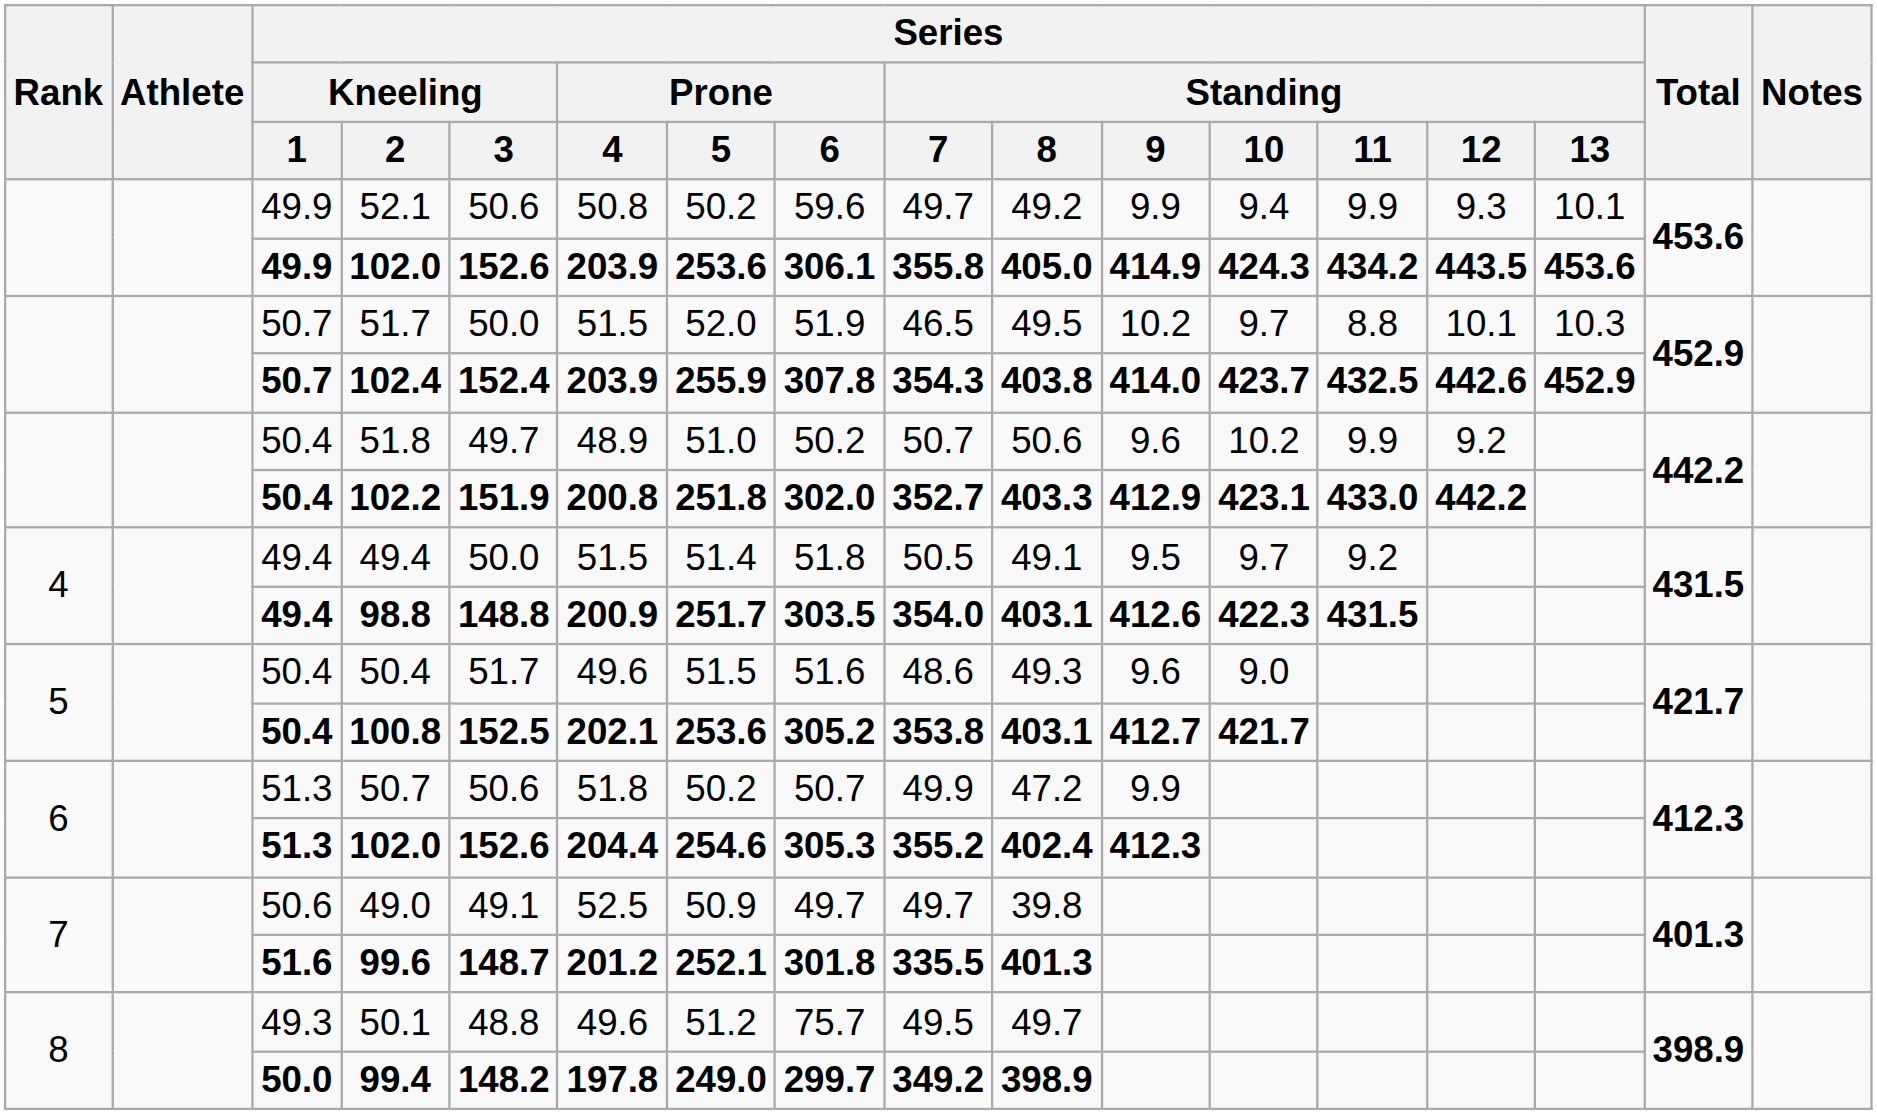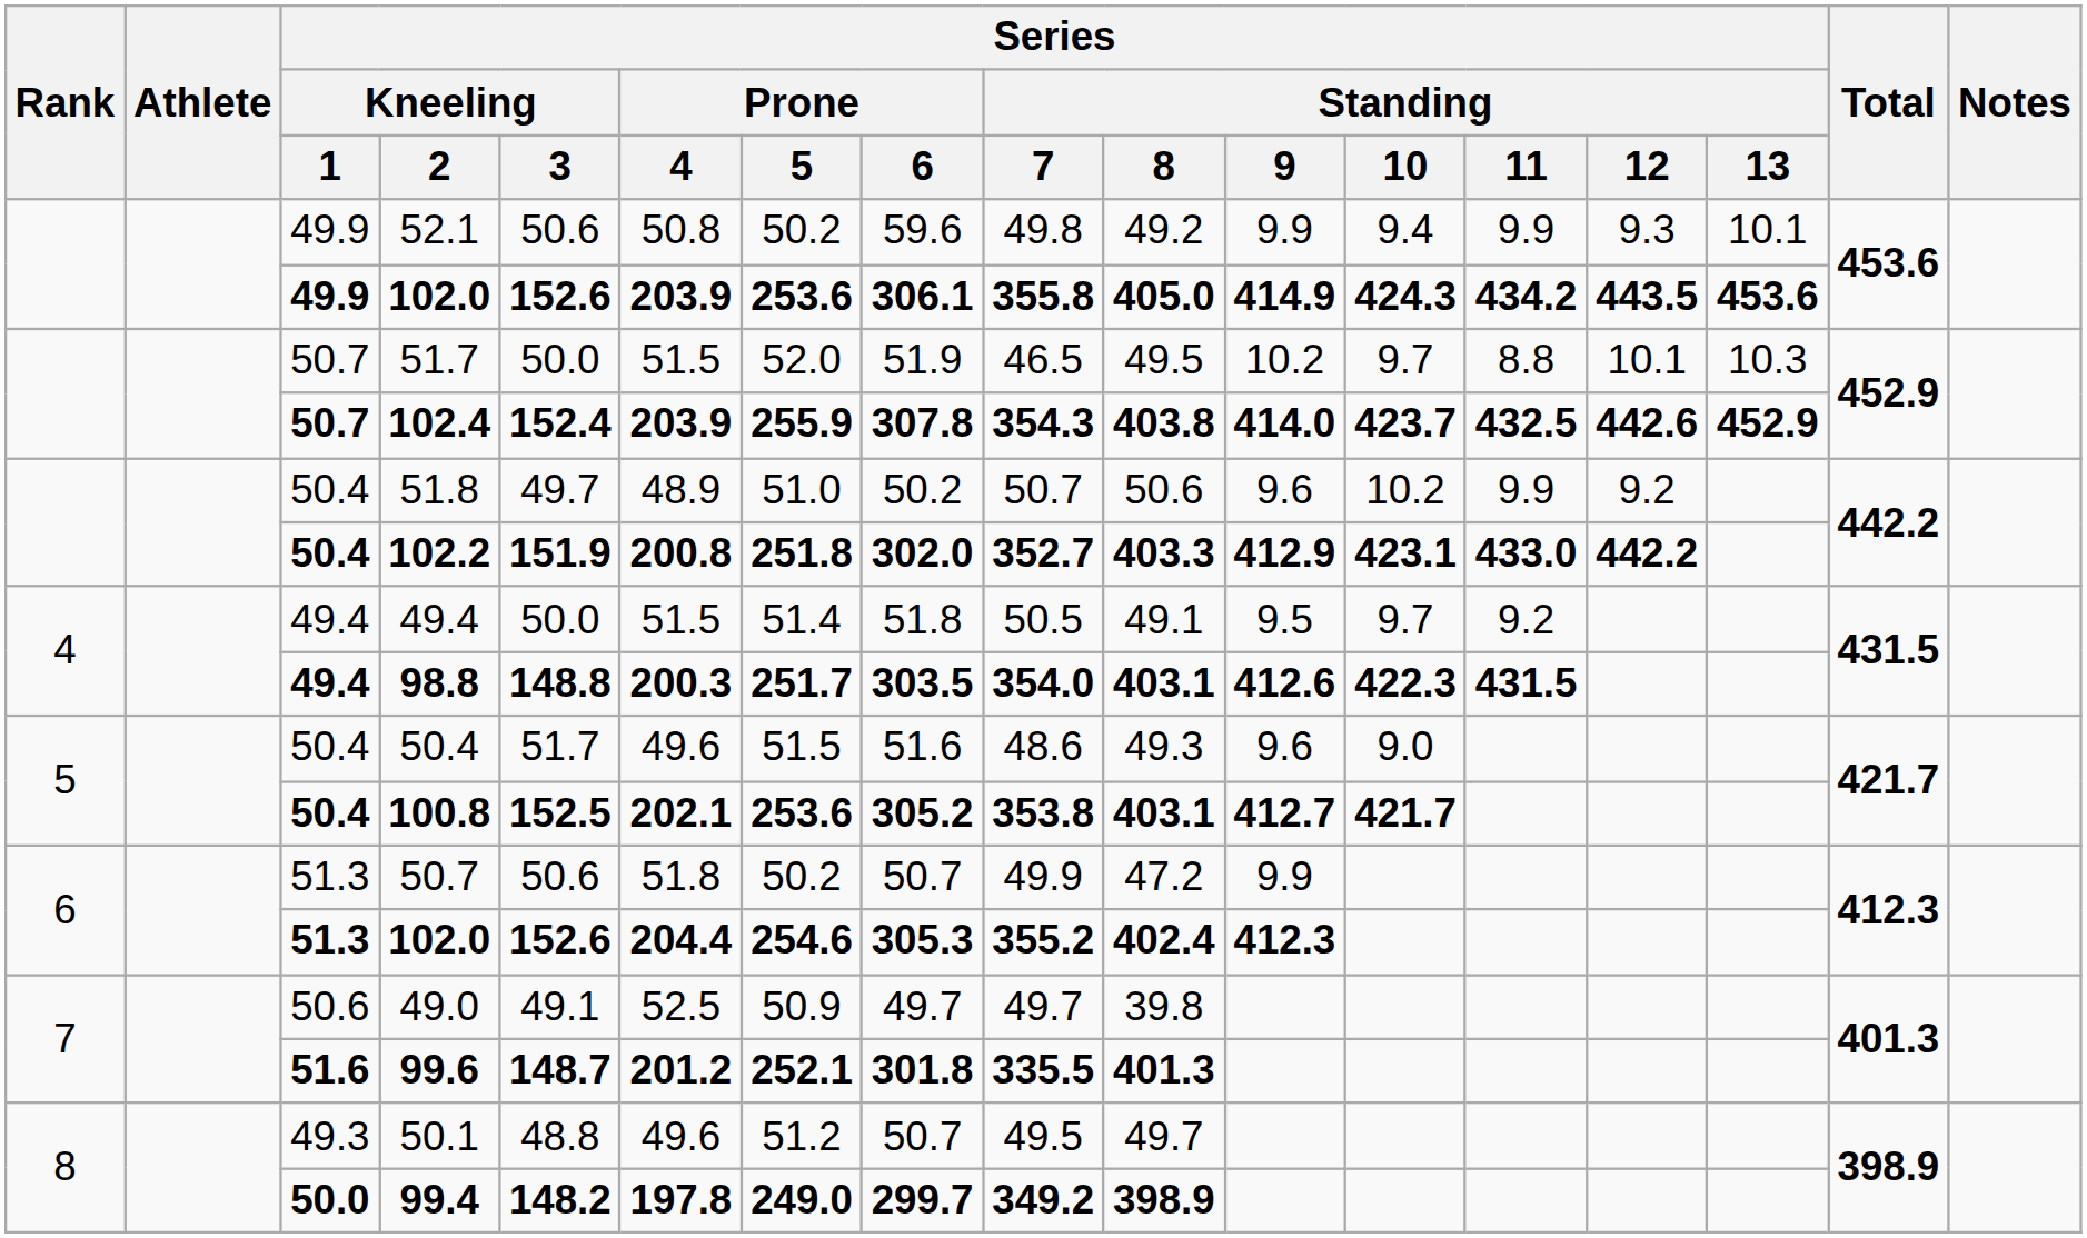 <table class="wikitable" style="text-align:center">
 <tr>
 <th rowspan=3>Rank</th>
 <th rowspan=3>Athlete</th>
 <th colspan=13>Series</th>
 <th rowspan=3>Total</th>
 <th rowspan=3>Notes</th>
 </tr>
 <tr>
 <th colspan=3>Kneeling</th>
 <th colspan=3>Prone</th>
 <th colspan=7>Standing</th>
 </tr>
 <tr>
 <th width=30>1</th>
 <th width=30>2</th>
 <th width=30>3</th>
 <th width=30>4</th>
 <th width=30>5</th>
 <th width=30>6</th>
 <th width=30>7</th>
 <th width=30>8</th>
 <th width=30>9</th>
 <th width=30>10</th>
 <th width=30>11</th>
 <th width=30>12</th>
 <th width=30>13</th>
 </tr>
 <tr>
 <td rowspan=2></td>
 <td rowspan=2 align=left></td>
 <td>49.9</td>
 <td>52.1</td>
 <td>50.6</td>
 <td>50.8</td>
 <td>50.2</td>
 <td>59.6</td>
-<td>49.7</td>
+<td>49.8</td>
 <td>49.2</td>
 <td>9.9</td>
 <td>9.4</td>
 <td>9.9</td>
 <td>9.3</td>
 <td>10.1</td>
 <td rowspan="2"><strong>453.6</strong></td>
 <td rowspan=2></td>
 </tr>
 <tr>
 <td><strong>49.9</strong></td>
 <td><strong>102.0</strong></td>
 <td><strong>152.6</strong></td>
 <td><strong>203.9</strong></td>
 <td><strong>253.6</strong></td>
 <td><strong>306.1</strong></td>
 <td><strong>355.8</strong></td>
 <td><strong>405.0</strong></td>
 <td><strong>414.9</strong></td>
 <td><strong>424.3</strong></td>
 <td><strong>434.2</strong></td>
 <td><strong>443.5</strong></td>
 <td><strong>453.6</strong></td>
 </tr>
 <tr>
 <td rowspan=2></td>
 <td rowspan=2 align=left></td>
 <td>50.7</td>
 <td>51.7</td>
 <td>50.0</td>
 <td>51.5</td>
 <td>52.0</td>
 <td>51.9</td>
 <td>46.5</td>
 <td>49.5</td>
 <td>10.2</td>
 <td>9.7</td>
 <td>8.8</td>
 <td>10.1</td>
 <td>10.3</td>
 <td rowspan="2"><strong>452.9</strong></td>
 <td rowspan=2></td>
 </tr>
 <tr>
 <td><strong>50.7</strong></td>
 <td><strong>102.4</strong></td>
 <td><strong>152.4</strong></td>
 <td><strong>203.9</strong></td>
 <td><strong>255.9</strong></td>
 <td><strong>307.8</strong></td>
 <td><strong>354.3</strong></td>
 <td><strong>403.8</strong></td>
 <td><strong>414.0</strong></td>
 <td><strong>423.7</strong></td>
 <td><strong>432.5</strong></td>
 <td><strong>442.6</strong></td>
 <td><strong>452.9</strong></td>
 </tr>
 <tr>
 <td rowspan=2></td>
 <td rowspan=2 align=left></td>
 <td>50.4</td>
 <td>51.8</td>
 <td>49.7</td>
 <td>48.9</td>
 <td>51.0</td>
 <td>50.2</td>
 <td>50.7</td>
 <td>50.6</td>
 <td>9.6</td>
 <td>10.2</td>
 <td>9.9</td>
 <td>9.2</td>
 <td></td>
 <td rowspan=2><strong>442.2</strong></td>
 <td rowspan=2></td>
 </tr>
 <tr>
 <td><strong>50.4</strong></td>
 <td><strong>102.2</strong></td>
 <td><strong>151.9</strong></td>
 <td><strong>200.8</strong></td>
 <td><strong>251.8</strong></td>
 <td><strong>302.0</strong></td>
 <td><strong>352.7</strong></td>
 <td><strong>403.3</strong></td>
 <td><strong>412.9</strong></td>
 <td><strong>423.1</strong></td>
 <td><strong>433.0</strong></td>
 <td><strong>442.2</strong></td>
 <td></td>
 </tr>
 <tr>
 <td rowspan=2>4</td>
 <td rowspan=2 align=left></td>
 <td>49.4</td>
 <td>49.4</td>
 <td>50.0</td>
 <td>51.5</td>
 <td>51.4</td>
 <td>51.8</td>
 <td>50.5</td>
 <td>49.1</td>
 <td>9.5</td>
 <td>9.7</td>
 <td>9.2</td>
 <td></td>
 <td></td>
 <td rowspan=2><strong>431.5</strong></td>
 <td rowspan=2></td>
 </tr>
 <tr>
 <td><strong>49.4</strong></td>
 <td><strong>98.8</strong></td>
 <td><strong>148.8</strong></td>
-<td><strong>200.9</strong></td>
+<td><strong>200.3</strong></td>
 <td><strong>251.7</strong></td>
 <td><strong>303.5</strong></td>
 <td><strong>354.0</strong></td>
 <td><strong>403.1</strong></td>
 <td><strong>412.6</strong></td>
 <td><strong>422.3</strong></td>
 <td><strong>431.5</strong></td>
 <td></td>
 <td></td>
 </tr>
 <tr>
 <td rowspan=2>5</td>
 <td rowspan=2 align=left></td>
 <td>50.4</td>
 <td>50.4</td>
 <td>51.7</td>
 <td>49.6</td>
 <td>51.5</td>
 <td>51.6</td>
 <td>48.6</td>
 <td>49.3</td>
 <td>9.6</td>
 <td>9.0</td>
 <td></td>
 <td></td>
 <td></td>
 <td rowspan=2><strong>421.7</strong></td>
 <td rowspan=2></td>
 </tr>
 <tr>
 <td><strong>50.4</strong></td>
 <td><strong>100.8</strong></td>
 <td><strong>152.5</strong></td>
 <td><strong>202.1</strong></td>
 <td><strong>253.6</strong></td>
 <td><strong>305.2</strong></td>
 <td><strong>353.8</strong></td>
 <td><strong>403.1</strong></td>
 <td><strong>412.7</strong></td>
 <td><strong>421.7</strong></td>
 <td></td>
 <td></td>
 <td></td>
 </tr>
 <tr>
 <td rowspan=2>6</td>
 <td rowspan=2 align=left></td>
 <td>51.3</td>
 <td>50.7</td>
 <td>50.6</td>
 <td>51.8</td>
 <td>50.2</td>
 <td>50.7</td>
 <td>49.9</td>
 <td>47.2</td>
 <td>9.9</td>
 <td></td>
 <td></td>
 <td></td>
 <td></td>
 <td rowspan=2><strong>412.3</strong></td>
 <td rowspan=2></td>
 </tr>
 <tr>
 <td><strong>51.3</strong></td>
 <td><strong>102.0</strong></td>
 <td><strong>152.6</strong></td>
 <td><strong>204.4</strong></td>
 <td><strong>254.6</strong></td>
 <td><strong>305.3</strong></td>
 <td><strong>355.2</strong></td>
 <td><strong>402.4</strong></td>
 <td><strong>412.3</strong></td>
 <td></td>
 <td></td>
 <td></td>
 <td></td>
 </tr>
 <tr>
 <td rowspan=2>7</td>
 <td rowspan=2 align=left></td>
 <td>50.6</td>
 <td>49.0</td>
 <td>49.1</td>
 <td>52.5</td>
 <td>50.9</td>
 <td>49.7</td>
 <td>49.7</td>
 <td>39.8</td>
 <td></td>
 <td></td>
 <td></td>
 <td></td>
 <td></td>
 <td rowspan=2><strong>401.3</strong></td>
 <td rowspan=2></td>
 </tr>
 <tr>
 <td><strong>51.6</strong></td>
 <td><strong>99.6</strong></td>
 <td><strong>148.7</strong></td>
 <td><strong>201.2</strong></td>
 <td><strong>252.1</strong></td>
 <td><strong>301.8</strong></td>
 <td><strong>335.5</strong></td>
 <td><strong>401.3</strong></td>
 <td></td>
 <td></td>
 <td></td>
 <td></td>
 <td></td>
 </tr>
 <tr>
 <td rowspan=2>8</td>
 <td rowspan=2 align=left></td>
 <td>49.3</td>
 <td>50.1</td>
 <td>48.8</td>
 <td>49.6</td>
 <td>51.2</td>
-<td>75.7</td>
+<td>50.7</td>
 <td>49.5</td>
 <td>49.7</td>
 <td></td>
 <td></td>
 <td></td>
 <td></td>
 <td></td>
 <td rowspan=2><strong>398.9</strong></td>
 <td rowspan=2></td>
 </tr>
 <tr>
 <td><strong>50.0</strong></td>
 <td><strong>99.4</strong></td>
 <td><strong>148.2</strong></td>
 <td><strong>197.8</strong></td>
 <td><strong>249.0</strong></td>
 <td><strong>299.7</strong></td>
 <td><strong>349.2</strong></td>
 <td><strong>398.9</strong></td>
 <td></td>
 <td></td>
 <td></td>
 <td></td>
 <td></td>
 </tr>
 </table>
